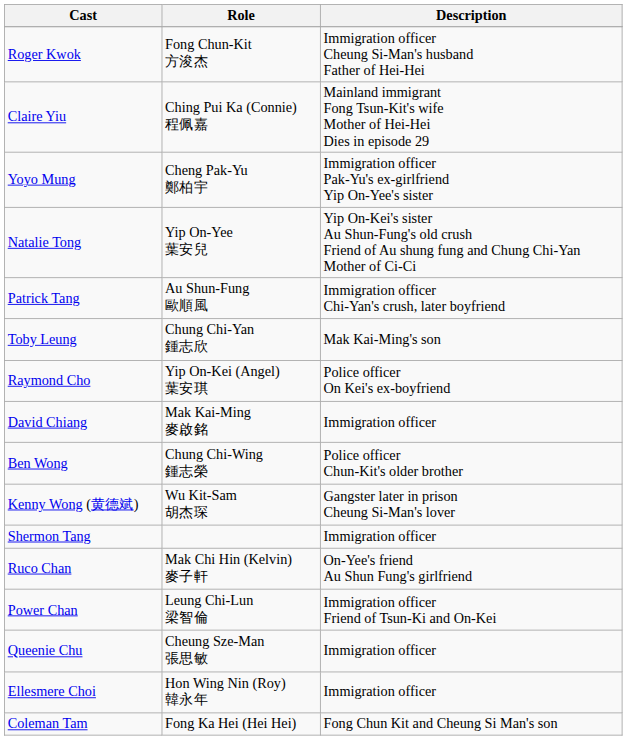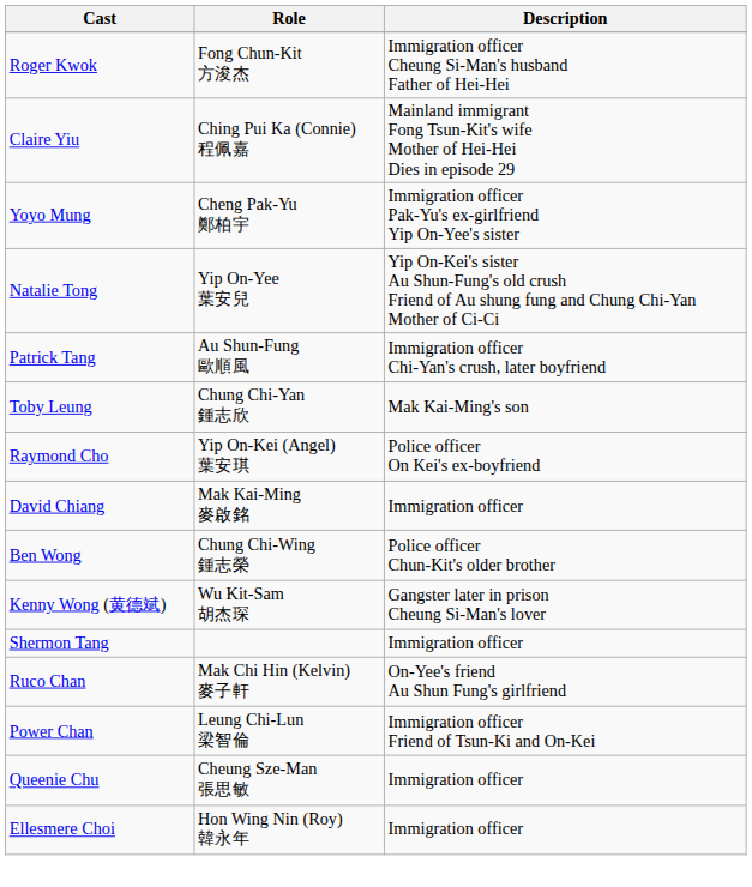 <table class="wikitable" width="55%">
 <tr>
 <th>Cast</th>
 <th>Role</th>
 <th>Description</th>
 </tr>
 <tr>
 </tr>
 <tr>
 <td><a href='#'>Roger Kwok</a></td>
 <td>Fong Chun-Kit<br>方浚杰</td>
 <td>Immigration officer<br>Cheung Si-Man's husband<br>Father of Hei-Hei</td>
 </tr>
 <tr>
 <td><a href='#'>Claire Yiu</a></td>
 <td>Ching Pui Ka (Connie)<br>程佩嘉</td>
 <td>Mainland immigrant<br>Fong Tsun-Kit's wife<br>Mother of Hei-Hei<br>Dies in episode 29</td>
 </tr>
 <tr>
 <td><a href='#'>Yoyo Mung</a></td>
 <td>Cheng Pak-Yu<br>鄭柏宇</td>
 <td>Immigration officer<br>Pak-Yu's ex-girlfriend<br>Yip On-Yee's sister</td>
 </tr>
 <tr>
 <td><a href='#'>Natalie Tong</a></td>
 <td>Yip On-Yee<br>葉安兒</td>
 <td>Yip On-Kei's sister<br>Au Shun-Fung's old crush<br>Friend of Au shung fung and Chung Chi-Yan<br>Mother of Ci-Ci</td>
 </tr>
 <tr>
 <td><a href='#'>Patrick Tang</a></td>
 <td>Au Shun-Fung<br>歐順風</td>
 <td>Immigration officer<br>Chi-Yan's crush, later boyfriend</td>
 </tr>
 <tr>
 <td><a href='#'>Toby Leung</a></td>
 <td>Chung Chi-Yan<br>鍾志欣</td>
 <td>Mak Kai-Ming's son</td>
 </tr>
 <tr>
 <td><a href='#'>Raymond Cho</a></td>
 <td>Yip On-Kei (Angel)<br>葉安琪</td>
 <td>Police officer<br>On Kei's ex-boyfriend</td>
 </tr>
 <tr>
 <td><a href='#'>David Chiang</a></td>
 <td>Mak Kai-Ming<br>麥啟銘</td>
 <td>Immigration officer</td>
 </tr>
 <tr>
 <td><a href='#'>Ben Wong</a></td>
 <td>Chung Chi-Wing<br>鍾志榮</td>
 <td>Police officer<br>Chun-Kit's older brother</td>
 </tr>
 <tr>
 <td><a href='#'>Kenny Wong</a> (<a href='#'>黄德斌</a>)</td>
 <td>Wu Kit-Sam<br>胡杰琛</td>
 <td>Gangster later in prison<br>Cheung Si-Man's lover</td>
 </tr>
 <tr>
 <td><a href='#'>Shermon Tang</a></td>
 <td></td>
 <td>Immigration officer</td>
 </tr>
 <tr>
 <td><a href='#'>Ruco Chan</a></td>
 <td>Mak Chi Hin (Kelvin)<br>麥子軒</td>
 <td>On-Yee's friend<br>Au Shun Fung's girlfriend</td>
 </tr>
 <tr>
 <td><a href='#'>Power Chan</a></td>
 <td>Leung Chi-Lun<br>梁智倫</td>
 <td>Immigration officer<br>Friend of Tsun-Ki and On-Kei</td>
 </tr>
 <tr>
 <td><a href='#'>Queenie Chu</a></td>
 <td>Cheung Sze-Man<br>張思敏</td>
 <td>Immigration officer</td>
 </tr>
 <tr>
 <td><a href='#'>Ellesmere Choi</a></td>
 <td>Hon Wing Nin (Roy)<br>韓永年</td>
 <td>Immigration officer</td>
 </tr>
-<tr>
-<td><a href='#'>Coleman Tam</a></td>
-<td>Fong Ka Hei (Hei Hei)<br></td>
-<td>Fong Chun Kit and Cheung Si Man's son</td>
-</tr>
 </table>
